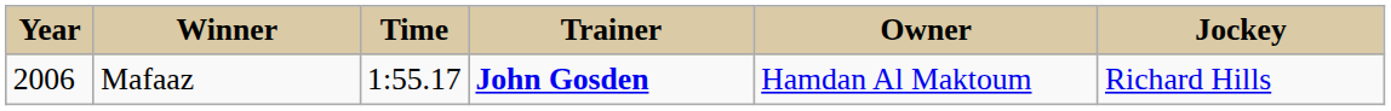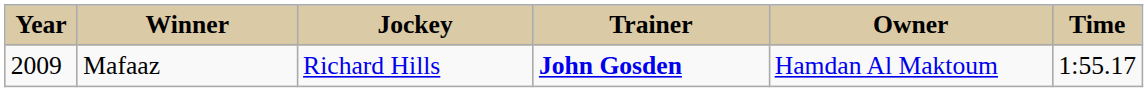 <table class="wikitable sortable">
 <tr>
 <th style="background-color:#DACAA5; width:38px">Year<br></th>
 <th style="background-color:#DACAA5; width:130px">Winner<br></th>
-<th style="background-color:#DACAA5">Time<br></th>
+<th style="background-color:#DACAA5; width:140px">Jockey<br></th>
 <th style="background-color:#DACAA5; width:140px">Trainer<br></th>
 <th style="background-color:#DACAA5; width:170px">Owner<br></th>
-<th style="background-color:#DACAA5; width:140px">Jockey<br></th>
+<th style="background-color:#DACAA5">Time<br></th>
 </tr>
 <tr>
-<td>2006</td>
+<td>2009</td>
 <td>Mafaaz</td>
-<td>1:55.17</td>
+<td><a href='#'>Richard Hills</a></td>
 <td><strong><a href='#'>John Gosden</a></strong></td>
 <td><a href='#'>Hamdan Al Maktoum</a></td>
-<td><a href='#'>Richard Hills</a></td>
+<td>1:55.17</td>
 </tr>
 </table>
